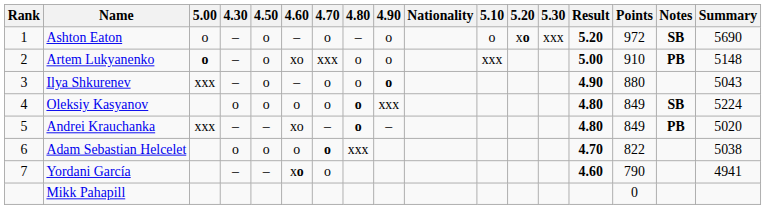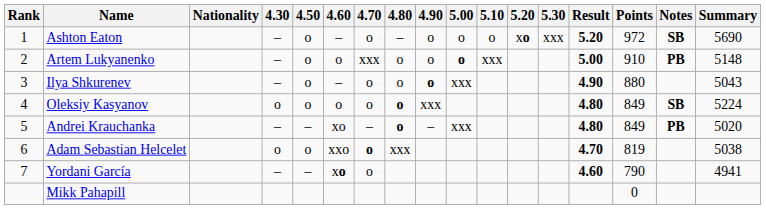 <table class="wikitable sortable" style="text-align:center;font-size:93%">
 <tr>
 <th>Rank</th>
 <th>Name</th>
-<th>5.00</th>
+<th>Nationality</th>
 <th>4.30</th>
 <th>4.50</th>
 <th>4.60</th>
 <th>4.70</th>
 <th>4.80</th>
 <th>4.90</th>
-<th>Nationality</th>
+<th>5.00</th>
 <th>5.10</th>
 <th>5.20</th>
 <th>5.30</th>
 <th>Result</th>
 <th>Points</th>
 <th>Notes</th>
 <th>Summary</th>
 </tr>
 <tr>
 <td>1</td>
 <td align=left><a href='#'>Ashton Eaton</a></td>
-<td>o</td>
+<td align=left></td>
 <td>–</td>
 <td>o</td>
 <td>–</td>
 <td>o</td>
 <td>–</td>
 <td>o</td>
-<td align=left></td>
+<td>o</td>
 <td>o</td>
 <td>x<strong>o</strong></td>
 <td>xxx</td>
 <td><strong>5.20</strong></td>
 <td>972</td>
 <td><strong>SB</strong></td>
 <td>5690</td>
 </tr>
 <tr>
 <td>2</td>
 <td align=left><a href='#'>Artem Lukyanenko</a></td>
-<td><strong>o</strong></td>
+<td align=left></td>
 <td>–</td>
 <td>o</td>
-<td>xo</td>
+<td>o</td>
 <td>xxx</td>
 <td>o</td>
 <td>o</td>
-<td align=left></td>
+<td><strong>o</strong></td>
 <td>xxx</td>
 <td></td>
 <td></td>
 <td><strong>5.00</strong></td>
 <td>910</td>
 <td><strong>PB</strong></td>
 <td>5148</td>
 </tr>
 <tr>
 <td>3</td>
 <td align=left><a href='#'>Ilya Shkurenev</a></td>
-<td>xxx</td>
+<td align=left></td>
 <td>–</td>
 <td>o</td>
 <td>–</td>
 <td>o</td>
 <td>o</td>
 <td><strong>o</strong></td>
-<td align=left></td>
+<td>xxx</td>
 <td></td>
 <td></td>
 <td></td>
 <td><strong>4.90</strong></td>
 <td>880</td>
 <td></td>
 <td>5043</td>
 </tr>
 <tr>
 <td>4</td>
 <td align=left><a href='#'>Oleksiy Kasyanov</a></td>
-<td></td>
+<td align=left></td>
 <td>o</td>
 <td>o</td>
 <td>o</td>
 <td>o</td>
 <td><strong>o</strong></td>
 <td>xxx</td>
-<td align=left></td>
+<td></td>
 <td></td>
 <td></td>
 <td></td>
 <td><strong>4.80</strong></td>
 <td>849</td>
 <td><strong>SB</strong></td>
 <td>5224</td>
 </tr>
 <tr>
 <td>5</td>
 <td align=left><a href='#'>Andrei Krauchanka</a></td>
-<td>xxx</td>
+<td align=left></td>
 <td>–</td>
 <td>–</td>
 <td>xo</td>
 <td>–</td>
 <td><strong>o</strong></td>
 <td>–</td>
-<td align=left></td>
+<td>xxx</td>
 <td></td>
 <td></td>
 <td></td>
 <td><strong>4.80</strong></td>
 <td>849</td>
 <td><strong>PB</strong></td>
 <td>5020</td>
 </tr>
 <tr>
 <td>6</td>
 <td align=left><a href='#'>Adam Sebastian Helcelet</a></td>
-<td></td>
+<td align=left></td>
 <td>o</td>
 <td>o</td>
-<td>o</td>
+<td>xxo</td>
 <td><strong>o</strong></td>
 <td>xxx</td>
 <td></td>
-<td align=left></td>
+<td></td>
 <td></td>
 <td></td>
 <td></td>
 <td><strong>4.70</strong></td>
-<td>822</td>
+<td>819</td>
 <td></td>
 <td>5038</td>
 </tr>
 <tr>
 <td>7</td>
 <td align=left><a href='#'>Yordani García</a></td>
-<td></td>
+<td align=left></td>
 <td>–</td>
 <td>–</td>
 <td>x<strong>o</strong></td>
 <td>o</td>
 <td></td>
 <td></td>
-<td align=left></td>
+<td></td>
 <td></td>
 <td></td>
 <td></td>
 <td><strong>4.60</strong></td>
 <td>790</td>
 <td></td>
 <td>4941</td>
 </tr>
 <tr>
 <td></td>
 <td align=left><a href='#'>Mikk Pahapill</a></td>
+<td align=left></td>
 <td></td>
 <td></td>
 <td></td>
 <td></td>
 <td></td>
 <td></td>
 <td></td>
-<td align=left></td>
 <td></td>
 <td></td>
 <td></td>
 <td><strong></strong></td>
 <td>0</td>
 <td></td>
 <td></td>
 </tr>
 </table>
